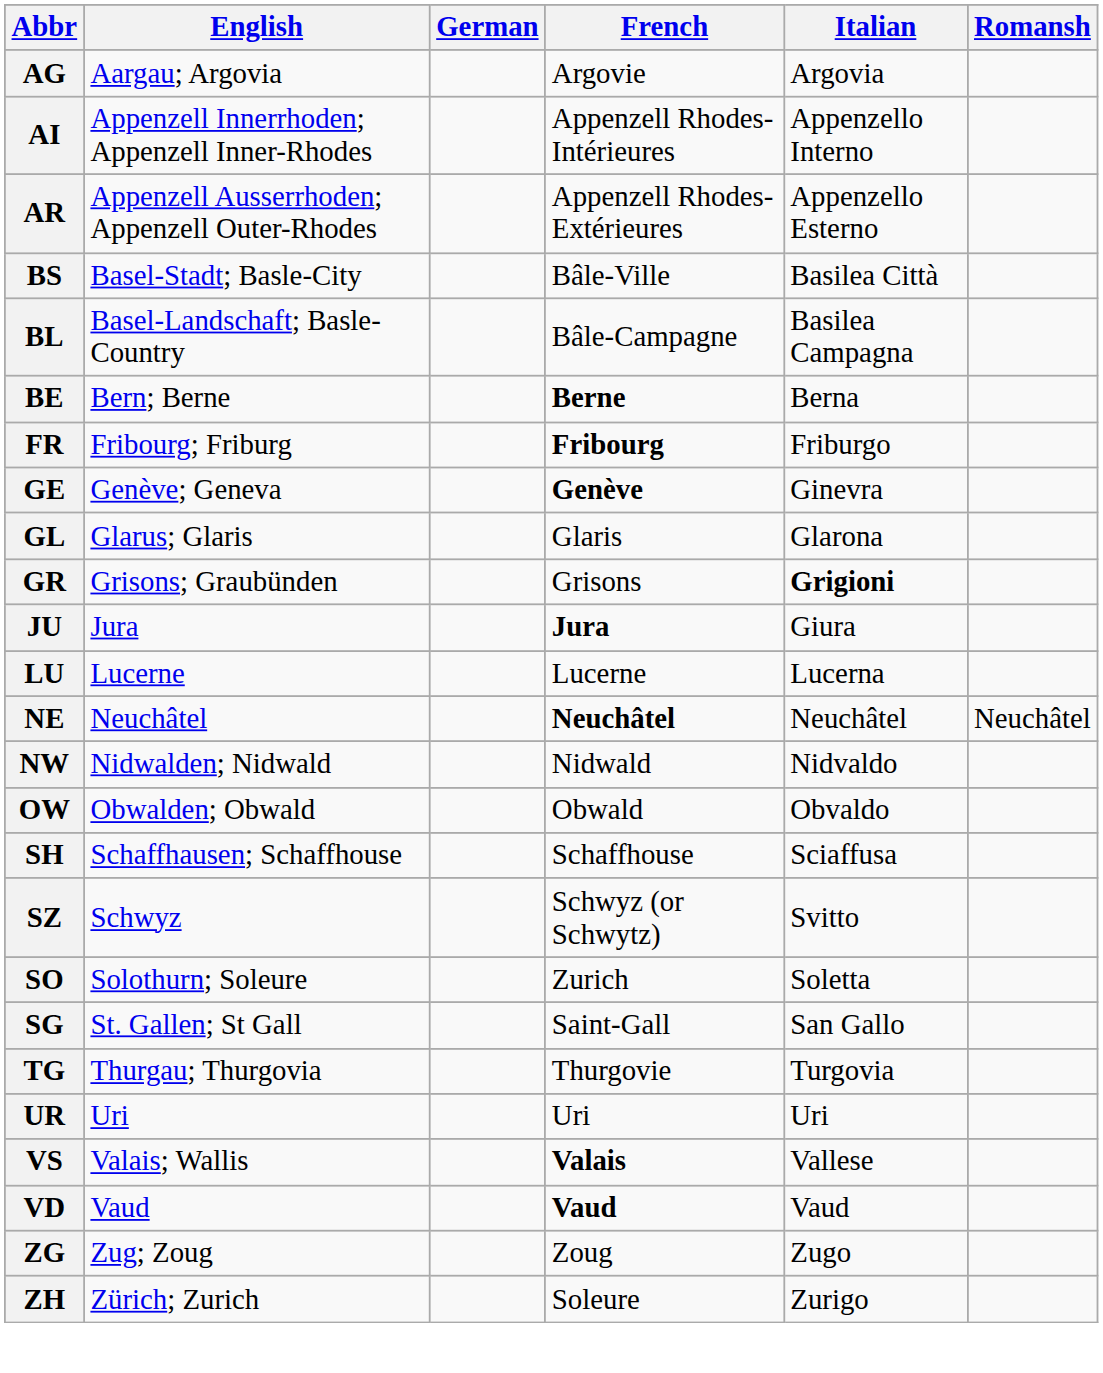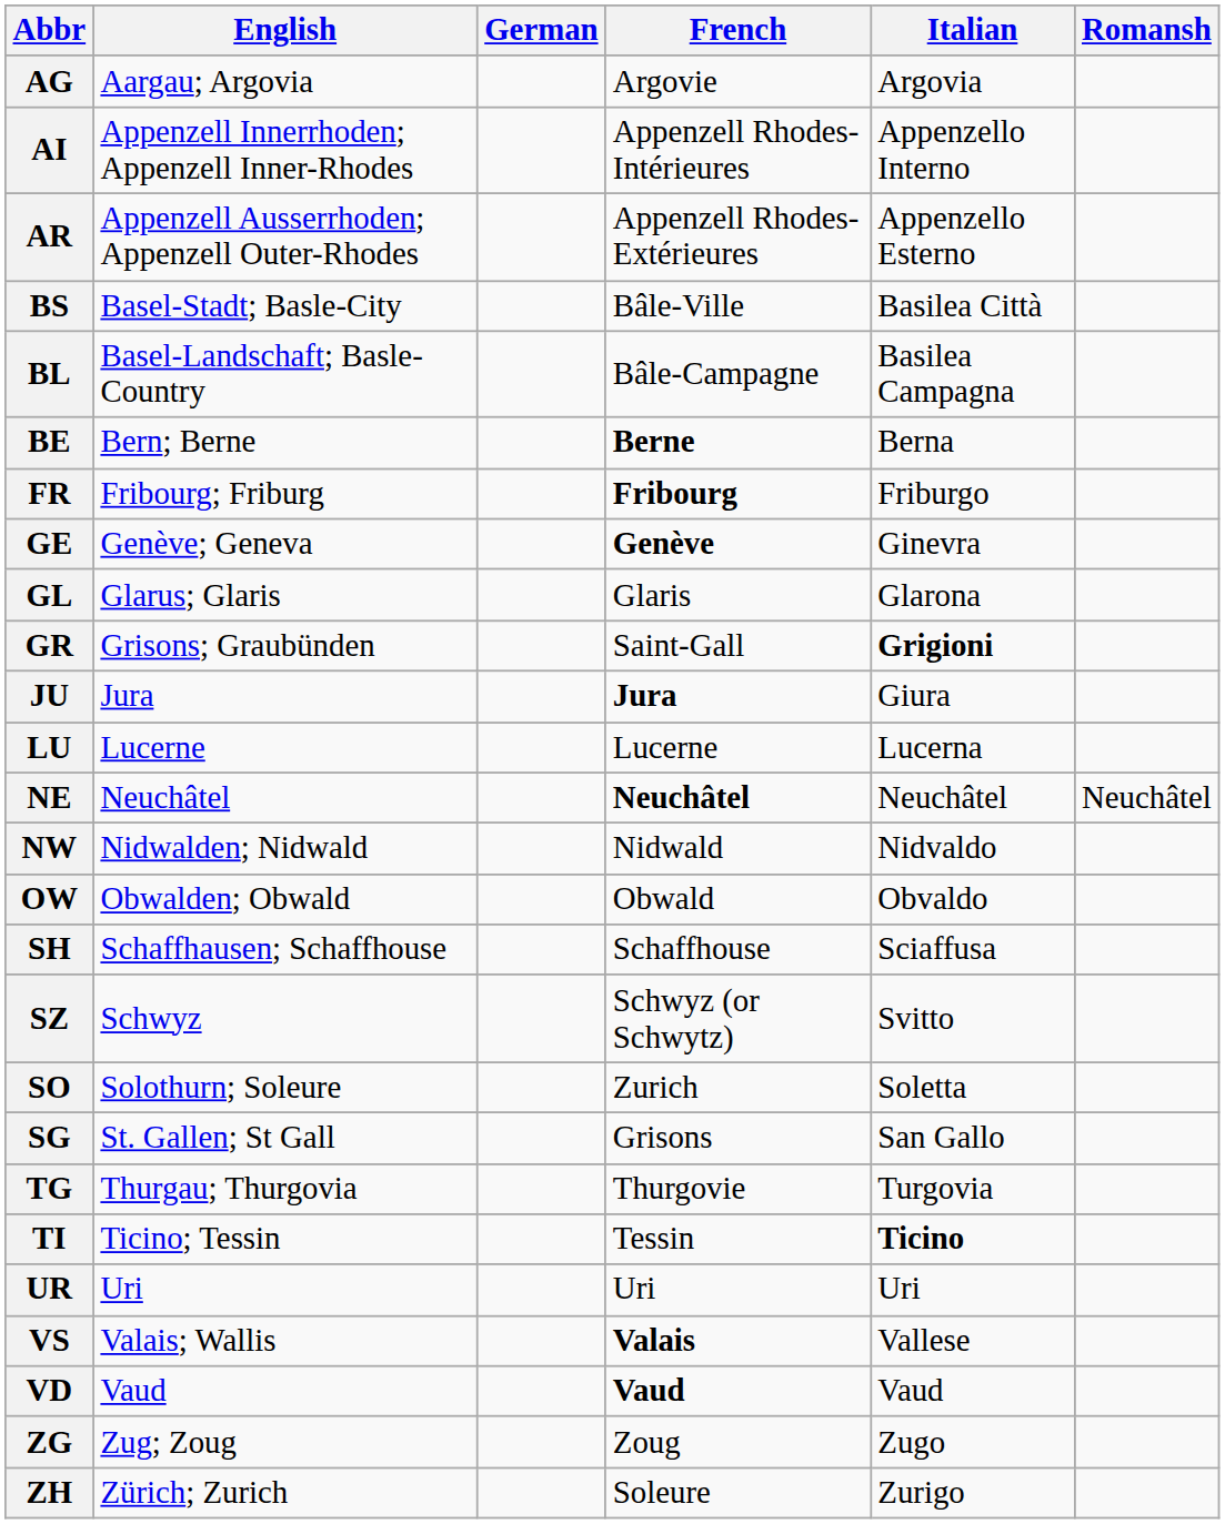 <table class="wikitable sortable">
 <tr>
 <th><a href='#'>Abbr</a></th>
 <th><a href='#'>English</a></th>
 <th><a href='#'>German</a></th>
 <th><a href='#'>French</a></th>
 <th><a href='#'>Italian</a></th>
 <th><a href='#'>Romansh</a></th>
 </tr>
 <tr>
 <th>AG</th>
 <td><a href='#'>Aargau</a>; Argovia</td>
 <td></td>
 <td>Argovie</td>
 <td>Argovia</td>
 <td><strong></strong></td>
 </tr>
 <tr>
 <th>AI</th>
 <td><a href='#'>Appenzell Innerrhoden</a>; Appenzell Inner-Rhodes</td>
 <td></td>
 <td>Appenzell Rhodes-Intérieures</td>
 <td>Appenzello Interno</td>
 <td></td>
 </tr>
 <tr>
 <th>AR</th>
 <td><a href='#'>Appenzell Ausserrhoden</a>; Appenzell Outer-Rhodes</td>
 <td></td>
 <td>Appenzell Rhodes-Extérieures</td>
 <td>Appenzello Esterno</td>
 <td></td>
 </tr>
 <tr>
 <th>BS</th>
 <td><a href='#'>Basel-Stadt</a>; Basle-City</td>
 <td></td>
 <td>Bâle-Ville</td>
 <td>Basilea Città</td>
 <td></td>
 </tr>
 <tr>
 <th>BL</th>
 <td><a href='#'>Basel-Landschaft</a>; Basle-Country</td>
 <td></td>
 <td>Bâle-Campagne</td>
 <td>Basilea Campagna</td>
 <td></td>
 </tr>
 <tr>
 <th>BE</th>
 <td><a href='#'>Bern</a>; Berne</td>
 <td></td>
 <td><strong>Berne</strong></td>
 <td>Berna</td>
 <td></td>
 </tr>
 <tr>
 <th>FR</th>
 <td><a href='#'>Fribourg</a>; Friburg</td>
 <td></td>
 <td><strong>Fribourg</strong></td>
 <td>Friburgo</td>
 <td></td>
 </tr>
 <tr>
 <th>GE</th>
 <td><a href='#'>Genève</a>; Geneva</td>
 <td></td>
 <td><strong>Genève</strong></td>
 <td>Ginevra</td>
 <td></td>
 </tr>
 <tr>
 <th>GL</th>
 <td><a href='#'>Glarus</a>; Glaris</td>
 <td></td>
 <td>Glaris</td>
 <td>Glarona</td>
 <td></td>
 </tr>
 <tr>
 <th>GR</th>
 <td><a href='#'>Grisons</a>; Graubünden</td>
 <td></td>
-<td>Grisons</td>
+<td>Saint-Gall</td>
 <td><strong>Grigioni</strong></td>
 <td></td>
 </tr>
 <tr>
 <th>JU</th>
 <td><a href='#'>Jura</a></td>
 <td></td>
 <td><strong>Jura</strong></td>
 <td>Giura</td>
 <td></td>
 </tr>
 <tr>
 <th>LU</th>
 <td><a href='#'>Lucerne</a></td>
 <td></td>
 <td>Lucerne</td>
 <td>Lucerna</td>
 <td></td>
 </tr>
 <tr>
 <th>NE</th>
 <td><a href='#'>Neuchâtel</a></td>
 <td></td>
 <td><strong>Neuchâtel</strong></td>
 <td>Neuchâtel</td>
 <td>Neuchâtel</td>
 </tr>
 <tr>
 <th>NW</th>
 <td><a href='#'>Nidwalden</a>; Nidwald</td>
 <td></td>
 <td>Nidwald</td>
 <td>Nidvaldo</td>
 <td></td>
 </tr>
 <tr>
 <th>OW</th>
 <td><a href='#'>Obwalden</a>; Obwald</td>
 <td></td>
 <td>Obwald</td>
 <td>Obvaldo</td>
 <td></td>
 </tr>
 <tr>
 <th>SH</th>
 <td><a href='#'>Schaffhausen</a>; Schaffhouse</td>
 <td></td>
 <td>Schaffhouse</td>
 <td>Sciaffusa</td>
 <td></td>
 </tr>
 <tr>
 <th>SZ</th>
 <td><a href='#'>Schwyz</a></td>
 <td></td>
 <td>Schwyz (or Schwytz)</td>
 <td>Svitto</td>
 <td></td>
 </tr>
 <tr>
 <th>SO</th>
 <td><a href='#'>Solothurn</a>; Soleure</td>
 <td></td>
 <td>Zurich</td>
 <td>Soletta</td>
 <td></td>
 </tr>
 <tr>
 <th>SG</th>
 <td><a href='#'>St. Gallen</a>; St Gall</td>
 <td></td>
-<td>Saint-Gall</td>
+<td>Grisons</td>
 <td>San Gallo</td>
 <td></td>
 </tr>
 <tr>
 <th>TG</th>
 <td><a href='#'>Thurgau</a>; Thurgovia</td>
 <td></td>
 <td>Thurgovie</td>
 <td>Turgovia</td>
+<td></td>
+</tr>
+<tr>
+<th>TI</th>
+<td><a href='#'>Ticino</a>; Tessin</td>
+<td></td>
+<td>Tessin</td>
+<td><strong>Ticino</strong></td>
 <td></td>
 </tr>
 <tr>
 <th>UR</th>
 <td><a href='#'>Uri</a></td>
 <td></td>
 <td>Uri</td>
 <td>Uri</td>
 <td></td>
 </tr>
 <tr>
 <th>VS</th>
 <td><a href='#'>Valais</a>; Wallis</td>
 <td></td>
 <td><strong>Valais</strong></td>
 <td>Vallese</td>
 <td></td>
 </tr>
 <tr>
 <th>VD</th>
 <td><a href='#'>Vaud</a></td>
 <td></td>
 <td><strong>Vaud</strong></td>
 <td>Vaud</td>
 <td></td>
 </tr>
 <tr>
 <th>ZG</th>
 <td><a href='#'>Zug</a>; Zoug</td>
 <td></td>
 <td>Zoug</td>
 <td>Zugo</td>
 <td></td>
 </tr>
 <tr>
 <th>ZH</th>
 <td><a href='#'>Zürich</a>; Zurich</td>
 <td></td>
 <td>Soleure</td>
 <td>Zurigo</td>
 <td></td>
 </tr>
 </table>
